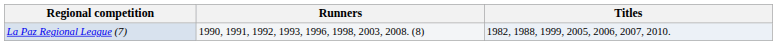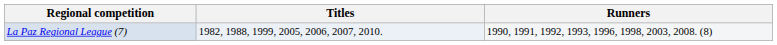 <table class="wikitable">
 <tr bgcolor='#c2d2e5'>
 <th width=20%> Regional competition</th>
+<th width=30%>Titles</th>
 <th width=30%>Runners</th>
-<th width=30%>Titles</th>
 </tr>
 <tr style='font-size: 90%;'>
 <td bgcolor='D8E2EE'><em><a href='#'>La Paz Regional League</a> (7)</em></td>
+<td bgcolor='ECF1F7'>1982, 1988, 1999, 2005, 2006, 2007, 2010.</td>
 <td bgcolor='F3F5F7'>1990, 1991, 1992, 1993, 1996, 1998, 2003, 2008. (8)</td>
-<td bgcolor='ECF1F7'>1982, 1988, 1999, 2005, 2006, 2007, 2010.</td>
 </tr>
 </table>
